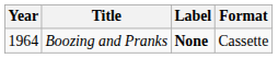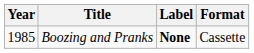 <table class="wikitable">
 <tr>
 <th>Year</th>
 <th>Title</th>
 <th>Label</th>
 <th>Format</th>
 </tr>
 <tr>
-<td>1964</td>
+<td>1985</td>
 <td><em>Boozing and Pranks</em></td>
 <td><strong>None</strong></td>
 <td>Cassette</td>
 </tr>
 </table>
